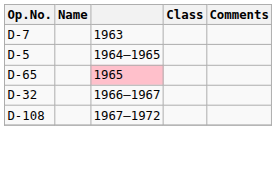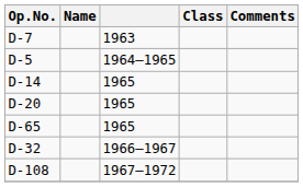 <table class="wikitable">
 <tr>
 <th>Op.No.</th>
 <th>Name</th>
 <th></th>
 <th>Class</th>
 <th>Comments</th>
 </tr>
 <tr>
 <td>D-7</td>
 <td></td>
 <td>1963</td>
 <td></td>
 <td></td>
 </tr>
 <tr>
 <td>D-5</td>
 <td></td>
 <td>1964–1965</td>
 <td></td>
 <td></td>
 </tr>
 <tr>
+<td>D-14</td>
+<td></td>
+<td>1965</td>
+<td></td>
+<td></td>
+</tr>
+<tr>
+<td>D-20</td>
+<td></td>
+<td>1965</td>
+<td></td>
+<td></td>
+</tr>
+<tr>
 <td>D-65</td>
 <td></td>
-<td style="background: pink;">1965</td>
+<td>1965</td>
 <td></td>
 <td></td>
 </tr>
 <tr>
 <td>D-32</td>
 <td></td>
 <td>1966–1967</td>
 <td></td>
 <td></td>
 </tr>
 <tr>
 <td>D-108</td>
 <td></td>
 <td>1967–1972</td>
 <td></td>
 <td></td>
 </tr>
 <tr>
 </tr>
 </table>
